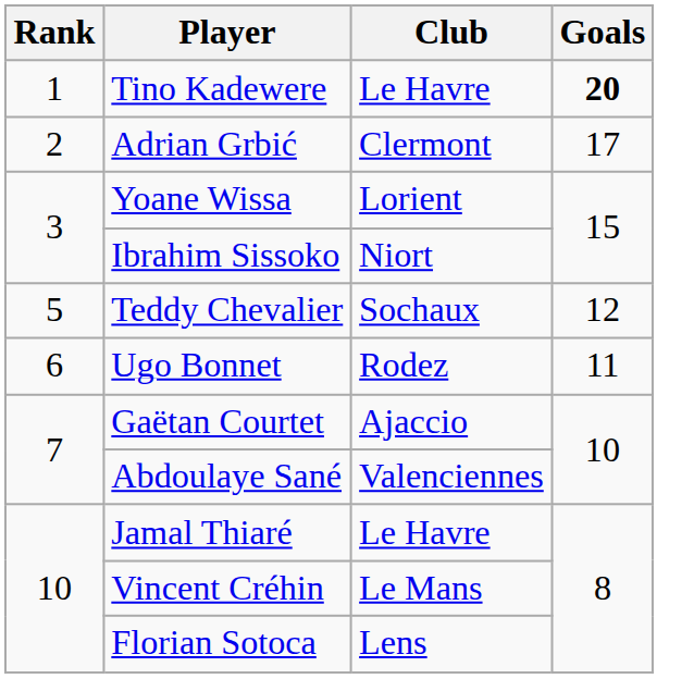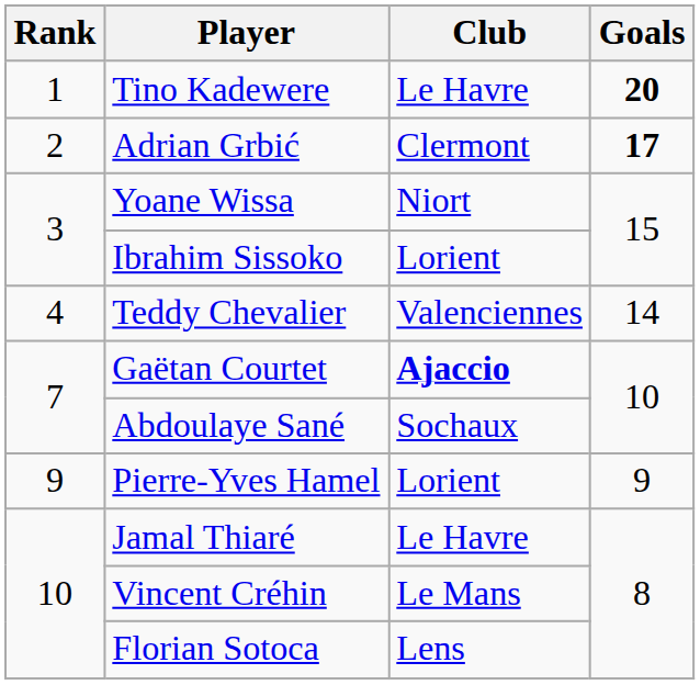 <table class="wikitable" style="text-align:center">
 <tr>
 <th>Rank</th>
 <th>Player</th>
 <th>Club</th>
 <th>Goals</th>
 </tr>
 <tr>
 <td>1</td>
 <td align="left"> <a href='#'>Tino Kadewere</a></td>
 <td align="left"><a href='#'>Le Havre</a></td>
 <td><strong>20</strong></td>
 </tr>
 <tr>
 <td>2</td>
 <td align="left"> <a href='#'>Adrian Grbić</a></td>
 <td align="left"><a href='#'>Clermont</a></td>
-<td>17</td>
+<td><strong>17</strong></td>
 </tr>
 <tr>
 <td rowspan=2>3</td>
 <td align="left"> <a href='#'>Yoane Wissa</a></td>
-<td align="left"><a href='#'>Lorient</a></td>
+<td align="left"><a href='#'>Niort</a></td>
 <td rowspan=2>15</td>
 </tr>
 <tr>
 <td align="left"> <a href='#'>Ibrahim Sissoko</a></td>
-<td align="left"><a href='#'>Niort</a></td>
+<td align="left"><a href='#'>Lorient</a></td>
 </tr>
 <tr>
-<td>5</td>
+<td>4</td>
 <td align="left"> <a href='#'>Teddy Chevalier</a></td>
-<td align="left"><a href='#'>Sochaux</a></td>
-<td>12</td>
-</tr>
-<tr>
-<td>6</td>
-<td align="left"> <a href='#'>Ugo Bonnet</a></td>
-<td align="left"><a href='#'>Rodez</a></td>
-<td>11</td>
+<td align="left"><a href='#'>Valenciennes</a></td>
+<td>14</td>
 </tr>
 <tr>
 <td rowspan=2>7</td>
 <td align="left"> <a href='#'>Gaëtan Courtet</a></td>
-<td align="left"><a href='#'>Ajaccio</a></td>
+<td align="left"><strong><a href='#'>Ajaccio</a></strong></td>
 <td rowspan=2>10</td>
 </tr>
 <tr>
 <td align="left"> <a href='#'>Abdoulaye Sané</a></td>
-<td align="left"><a href='#'>Valenciennes</a></td>
+<td align="left"><a href='#'>Sochaux</a></td>
+</tr>
+<tr>
+<td>9</td>
+<td align="left"> <a href='#'>Pierre-Yves Hamel</a></td>
+<td align="left"><a href='#'>Lorient</a></td>
+<td>9</td>
 </tr>
 <tr>
 <td rowspan=3>10</td>
 <td align="left"> <a href='#'>Jamal Thiaré</a></td>
 <td align="left"><a href='#'>Le Havre</a></td>
 <td rowspan=3>8</td>
 </tr>
 <tr>
 <td align="left"> <a href='#'>Vincent Créhin</a></td>
 <td align="left"><a href='#'>Le Mans</a></td>
 </tr>
 <tr>
 <td align="left"> <a href='#'>Florian Sotoca</a></td>
 <td align="left"><a href='#'>Lens</a></td>
 </tr>
 </table>
